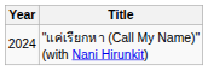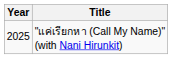 <table class="wikitable sortable">
 <tr>
 <th scope="col">Year</th>
 <th scope="col">Title</th>
 </tr>
 <tr>
-<td>2024</td>
+<td>2025</td>
 <td>"แค่เรียกหา (Call My Name)"<br><span>(with <a href='#'>Nani Hirunkit</a>)</span></td>
 </tr>
 </table>
